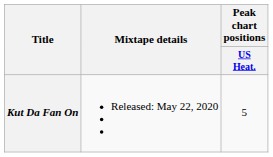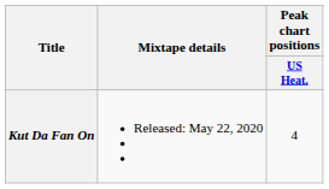 <table class="wikitable plainrowheaders" style="text-align:center;">
 <tr>
 <th rowspan="2">Title</th>
 <th rowspan="2">Mixtape details</th>
 <th>Peak chart positions</th>
 </tr>
 <tr>
 <th scope="col" style="width:3em;font-size:90%;"><a href='#'>US<br>Heat.</a><br></th>
 </tr>
 <tr>
 <th scope="row"><em>Kut Da Fan On</em></th>
 <td><br><ul><li>Released: May 22, 2020</li><li></li><li></li></ul></td>
-<td>5</td>
+<td>4</td>
 </tr>
 </table>
